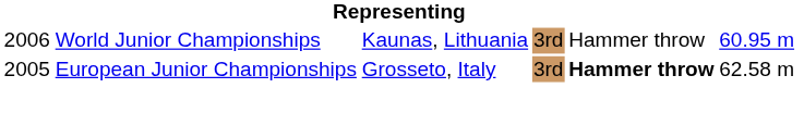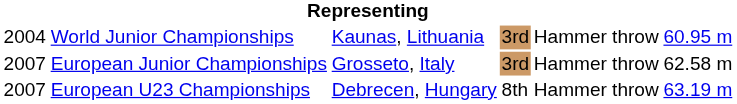 <table>
 <tr>
 <th colspan="6">Representing </th>
 </tr>
 <tr>
-<td>2006</td>
+<td>2004</td>
 <td><a href='#'>World Junior Championships</a></td>
 <td><a href='#'>Kaunas</a>, <a href='#'>Lithuania</a></td>
 <td bgcolor="#cc9966">3rd</td>
 <td>Hammer throw</td>
 <td><a href='#'>60.95 m</a></td>
 </tr>
 <tr>
-<td>2005</td>
+<td>2007</td>
 <td><a href='#'>European Junior Championships</a></td>
 <td><a href='#'>Grosseto</a>, <a href='#'>Italy</a></td>
 <td bgcolor="#cc9966">3rd</td>
-<td><strong>Hammer throw</strong></td>
+<td>Hammer throw</td>
 <td>62.58 m </td>
 </tr>
+<tr>
+<td>2007</td>
+<td><a href='#'>European U23 Championships</a></td>
+<td><a href='#'>Debrecen</a>, <a href='#'>Hungary</a></td>
+<td>8th</td>
+<td>Hammer throw</td>
+<td><a href='#'>63.19 m</a></td>
+</tr>
 </table>
